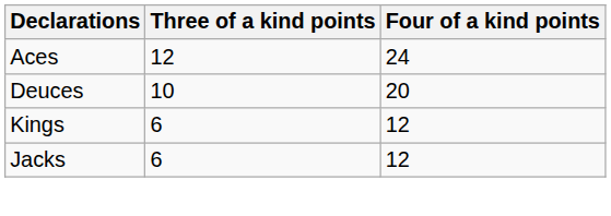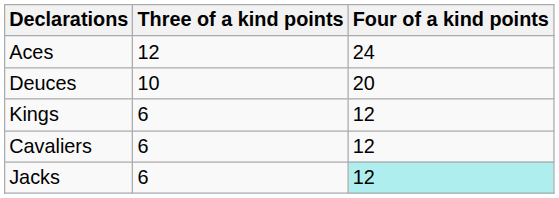 <table class="wikitable floatleft">
 <tr>
 <th><strong>Declarations</strong></th>
 <th><strong>Three of a kind points</strong></th>
 <th>Four of a kind points</th>
 </tr>
 <tr>
 <td>Aces</td>
 <td>12</td>
 <td>24</td>
 </tr>
 <tr>
 <td>Deuces</td>
 <td>10</td>
 <td>20</td>
 </tr>
 <tr>
 <td>Kings</td>
 <td>6</td>
 <td>12</td>
 </tr>
 <tr>
-<td>Jacks</td>
+<td>Cavaliers</td>
 <td>6</td>
 <td>12</td>
 </tr>
+<tr>
+<td>Jacks</td>
+<td>6</td>
+<td style="background: paleturquoise;">12</td>
+</tr>
 </table>
